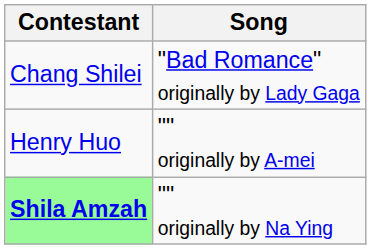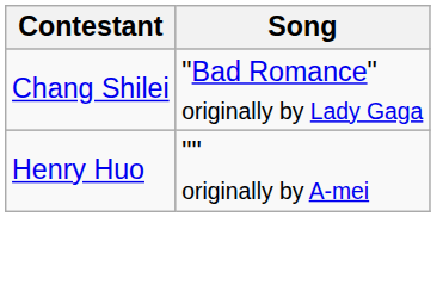 <table class="wikitable">
 <tr>
 <th>Contestant</th>
 <th>Song</th>
 </tr>
 <tr>
 <td> <a href='#'>Chang Shilei</a></td>
 <td>"<a href='#'>Bad Romance</a>"<br><sub>originally by <a href='#'>Lady Gaga</a></sub></td>
 </tr>
 <tr>
 <td> <a href='#'>Henry Huo</a></td>
 <td>""<br><sub>originally by <a href='#'>A-mei</a></sub></td>
 </tr>
-<tr>
-<td style="background:palegreen"> <strong><a href='#'>Shila Amzah</a></strong></td>
-<td>""<br><sub>originally by <a href='#'>Na Ying</a></sub></td>
-</tr>
 </table>
